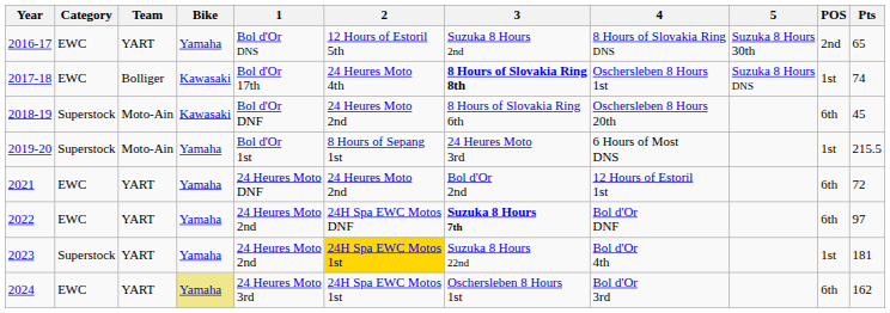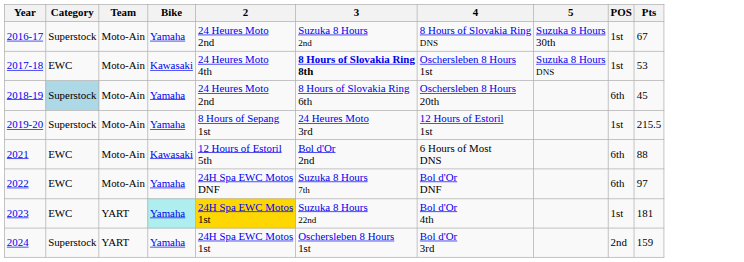 <table class="wikitable">
 <tr>
 <th>Year</th>
 <th>Category</th>
 <th>Team</th>
 <th>Bike</th>
-<th>1</th>
 <th>2</th>
 <th>3</th>
 <th>4</th>
 <th>5</th>
 <th>POS</th>
 <th>Pts</th>
 </tr>
 <tr>
 <td><a href='#'>2016-17</a></td>
-<td>EWC</td>
-<td>YART</td>
+<td>Superstock</td>
+<td>Moto-Ain</td>
 <td><a href='#'>Yamaha</a></td>
-<td><a href='#'>Bol d'Or</a><br><small>DNS</small></td>
-<td><a href='#'>12 Hours of Estoril</a><br>5th</td>
+<td><a href='#'>24 Heures Moto</a><br>2nd</td>
 <td><a href='#'>Suzuka 8 Hours</a><br><small>2nd</small></td>
 <td><a href='#'>8 Hours of Slovakia Ring</a><br><small>DNS</small></td>
 <td><a href='#'>Suzuka 8 Hours</a><br>30th</td>
-<td>2nd</td>
-<td>65</td>
+<td>1st</td>
+<td>67</td>
 </tr>
 <tr>
 <td><a href='#'>2017-18</a></td>
 <td>EWC</td>
-<td>Bolliger</td>
+<td>Moto-Ain</td>
 <td><a href='#'>Kawasaki</a></td>
-<td><a href='#'>Bol d'Or</a><br>17th</td>
 <td><a href='#'>24 Heures Moto</a><br>4th</td>
 <td><strong><a href='#'>8 Hours of Slovakia Ring</a><br>8th</strong></td>
 <td><a href='#'>Oschersleben 8 Hours</a><br>1st</td>
 <td><a href='#'>Suzuka 8 Hours</a><br><small>DNS</small></td>
 <td>1st</td>
-<td>74</td>
+<td>53</td>
 </tr>
 <tr>
 <td><a href='#'>2018-19</a></td>
-<td>Superstock</td>
+<td style="background: lightblue;">Superstock</td>
 <td>Moto-Ain</td>
-<td><a href='#'>Kawasaki</a></td>
-<td><a href='#'>Bol d'Or</a><br>DNF</td>
+<td><a href='#'>Yamaha</a></td>
 <td><a href='#'>24 Heures Moto</a><br>2nd</td>
 <td><a href='#'>8 Hours of Slovakia Ring</a><br>6th</td>
 <td><a href='#'>Oschersleben 8 Hours</a><br>20th</td>
 <td></td>
 <td>6th</td>
 <td>45</td>
 </tr>
 <tr>
 <td><a href='#'>2019-20</a></td>
 <td>Superstock</td>
 <td>Moto-Ain</td>
 <td><a href='#'>Yamaha</a></td>
-<td><a href='#'>Bol d'Or</a><br>1st</td>
 <td><a href='#'>8 Hours of Sepang</a><br>1st</td>
 <td><a href='#'>24 Heures Moto</a><br>3rd</td>
-<td>6 Hours of Most<br>DNS</td>
+<td><a href='#'>12 Hours of Estoril</a><br>1st</td>
 <td></td>
 <td>1st</td>
 <td>215.5</td>
 </tr>
 <tr>
 <td><a href='#'>2021</a></td>
 <td>EWC</td>
-<td>YART</td>
-<td><a href='#'>Yamaha</a></td>
-<td><a href='#'>24 Heures Moto</a><br>DNF</td>
-<td><a href='#'>24 Heures Moto</a><br>2nd</td>
+<td>Moto-Ain</td>
+<td><a href='#'>Kawasaki</a></td>
+<td><a href='#'>12 Hours of Estoril</a><br>5th</td>
 <td><a href='#'>Bol d'Or</a><br>2nd</td>
-<td><a href='#'>12 Hours of Estoril</a><br>1st</td>
+<td>6 Hours of Most<br>DNS</td>
 <td></td>
 <td>6th</td>
-<td>72</td>
+<td>88</td>
 </tr>
 <tr>
 <td><a href='#'>2022</a></td>
 <td>EWC</td>
-<td>YART</td>
+<td>Moto-Ain</td>
 <td><a href='#'>Yamaha</a></td>
-<td><a href='#'>24 Heures Moto</a><br>2nd</td>
 <td><a href='#'>24H Spa EWC Motos</a><br>DNF</td>
-<td><strong><a href='#'>Suzuka 8 Hours</a><br><small>7th</small></strong></td>
+<td><a href='#'>Suzuka 8 Hours</a><br><small>7th</small></td>
 <td><a href='#'>Bol d'Or</a><br>DNF</td>
 <td></td>
 <td>6th</td>
 <td>97</td>
 </tr>
 <tr>
 <td><a href='#'>2023</a></td>
-<td>Superstock</td>
+<td>EWC</td>
 <td>YART</td>
-<td><a href='#'>Yamaha</a></td>
-<td><a href='#'>24 Heures Moto</a><br>2nd</td>
+<td style="background: paleturquoise;"><a href='#'>Yamaha</a></td>
 <td style="background: gold;"><a href='#'>24H Spa EWC Motos</a><br>1st</td>
 <td><a href='#'>Suzuka 8 Hours</a><br><small>22nd</small></td>
 <td><a href='#'>Bol d'Or</a><br>4th</td>
 <td></td>
 <td>1st</td>
 <td>181</td>
 </tr>
 <tr>
 <td><a href='#'>2024</a></td>
-<td>EWC</td>
+<td>Superstock</td>
 <td>YART</td>
-<td style="background: khaki;"><a href='#'>Yamaha</a></td>
-<td><a href='#'>24 Heures Moto</a><br>3rd</td>
+<td><a href='#'>Yamaha</a></td>
 <td><a href='#'>24H Spa EWC Motos</a><br>1st</td>
 <td><a href='#'>Oschersleben 8 Hours</a><br>1st</td>
 <td><a href='#'>Bol d'Or</a><br>3rd</td>
 <td></td>
-<td>6th</td>
-<td>162</td>
+<td>2nd</td>
+<td>159</td>
 </tr>
 </table>
